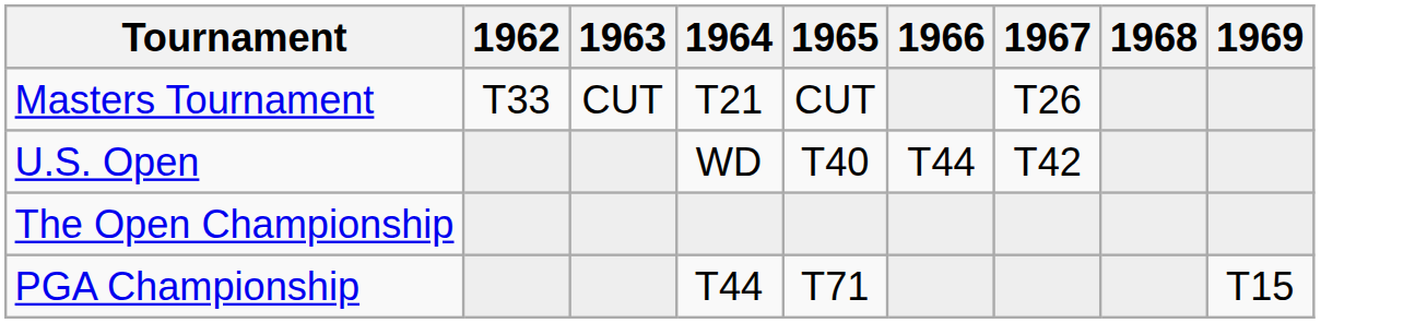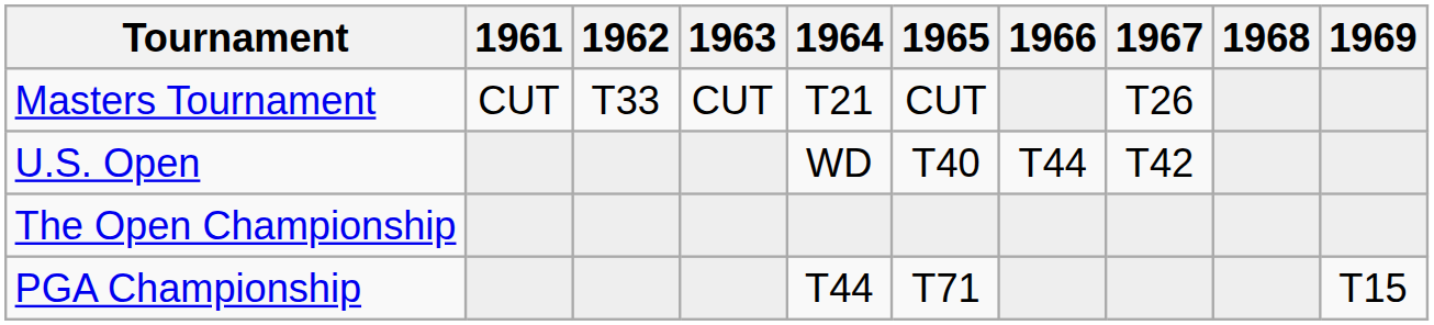 <table class="wikitable" style="font-size:95%;text-align:center;">
 <tr>
 <th>Tournament</th>
+<th>1961</th>
 <th>1962</th>
 <th>1963</th>
 <th>1964</th>
 <th>1965</th>
 <th>1966</th>
 <th>1967</th>
 <th>1968</th>
 <th>1969</th>
 </tr>
 <tr>
 <td align=left><a href='#'>Masters Tournament</a></td>
+<td>CUT</td>
 <td>T33</td>
 <td>CUT</td>
 <td>T21</td>
 <td>CUT</td>
 <td style="background:#eeeeee;"></td>
 <td>T26</td>
 <td style="background:#eeeeee;"></td>
 <td style="background:#eeeeee;"></td>
 </tr>
 <tr>
 <td align=left><a href='#'>U.S. Open</a></td>
+<td style="background:#eeeeee;"></td>
 <td style="background:#eeeeee;"></td>
 <td style="background:#eeeeee;"></td>
 <td>WD</td>
 <td>T40</td>
 <td>T44</td>
 <td>T42</td>
 <td style="background:#eeeeee;"></td>
 <td style="background:#eeeeee;"></td>
 </tr>
 <tr>
 <td align=left><a href='#'>The Open Championship</a></td>
 <td style="background:#eeeeee;"></td>
 <td style="background:#eeeeee;"></td>
 <td style="background:#eeeeee;"></td>
 <td style="background:#eeeeee;"></td>
 <td style="background:#eeeeee;"></td>
 <td style="background:#eeeeee;"></td>
 <td style="background:#eeeeee;"></td>
 <td style="background:#eeeeee;"></td>
+<td style="background:#eeeeee;"></td>
 </tr>
 <tr>
 <td align=left><a href='#'>PGA Championship</a></td>
+<td style="background:#eeeeee;"></td>
 <td style="background:#eeeeee;"></td>
 <td style="background:#eeeeee;"></td>
 <td>T44</td>
 <td>T71</td>
 <td style="background:#eeeeee;"></td>
 <td style="background:#eeeeee;"></td>
 <td style="background:#eeeeee;"></td>
 <td>T15</td>
 </tr>
 </table>
